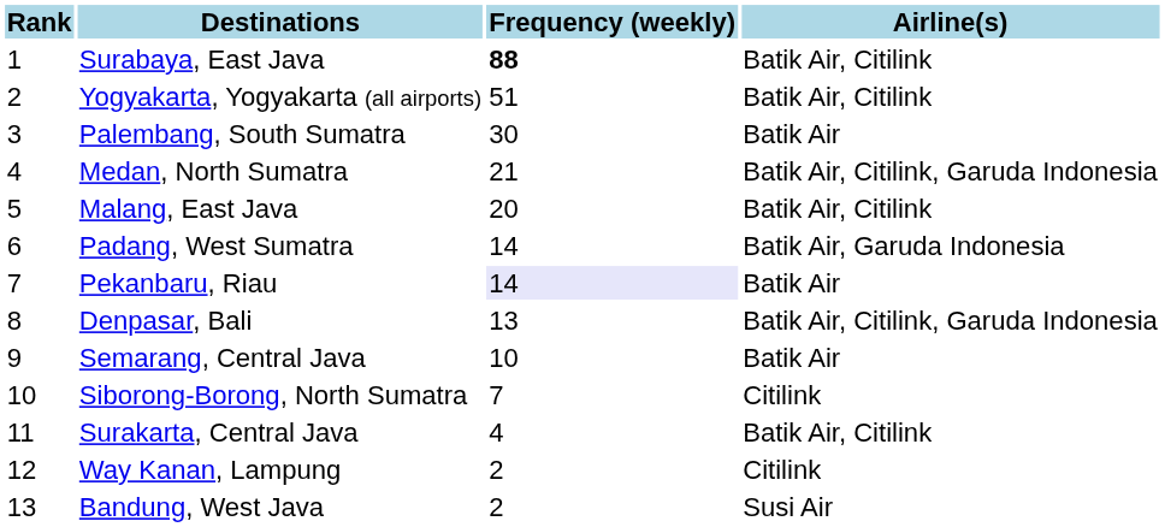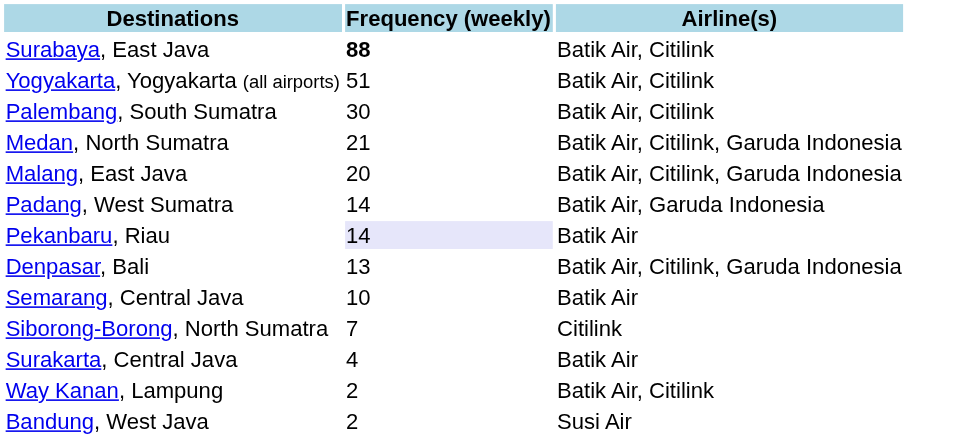 <table class="sortable" style="font-size:89%; align=center;">
 <tr style="background:lightblue;">
-<th>Rank</th>
 <th>Destinations</th>
 <th>Frequency (weekly)</th>
 <th>Airline(s)</th>
 </tr>
 <tr>
-<td>1</td>
 <td> <a href='#'>Surabaya</a>, East Java</td>
 <td><strong>88</strong></td>
 <td>Batik Air, Citilink</td>
 </tr>
 <tr>
-<td>2</td>
 <td> <a href='#'>Yogyakarta</a>, Yogyakarta <small>(all airports)</small></td>
 <td>51</td>
 <td>Batik Air, Citilink</td>
 </tr>
 <tr>
-<td>3</td>
 <td> <a href='#'>Palembang</a>, South Sumatra</td>
 <td>30</td>
-<td>Batik Air</td>
+<td>Batik Air, Citilink</td>
 </tr>
 <tr>
-<td>4</td>
 <td> <a href='#'>Medan</a>, North Sumatra</td>
 <td>21</td>
 <td>Batik Air, Citilink, Garuda Indonesia</td>
 </tr>
 <tr>
-<td>5</td>
 <td> <a href='#'>Malang</a>, East Java</td>
 <td>20</td>
-<td>Batik Air, Citilink</td>
+<td>Batik Air, Citilink, Garuda Indonesia</td>
 </tr>
 <tr>
-<td>6</td>
 <td> <a href='#'>Padang</a>, West Sumatra</td>
 <td>14</td>
 <td>Batik Air, Garuda Indonesia</td>
 </tr>
 <tr>
-<td>7</td>
 <td> <a href='#'>Pekanbaru</a>, Riau</td>
 <td style="background: lavender;">14</td>
 <td>Batik Air</td>
 </tr>
 <tr>
-<td>8</td>
 <td> <a href='#'>Denpasar</a>, Bali</td>
 <td>13</td>
 <td>Batik Air, Citilink, Garuda Indonesia</td>
 </tr>
 <tr>
-<td>9</td>
 <td> <a href='#'>Semarang</a>, Central Java</td>
 <td>10</td>
 <td>Batik Air</td>
 </tr>
 <tr>
-<td>10</td>
 <td> <a href='#'>Siborong-Borong</a>, North Sumatra</td>
 <td>7</td>
 <td>Citilink</td>
 </tr>
 <tr>
-<td>11</td>
 <td> <a href='#'>Surakarta</a>, Central Java</td>
 <td>4</td>
+<td>Batik Air</td>
+</tr>
+<tr>
+<td> <a href='#'>Way Kanan</a>, Lampung</td>
+<td>2</td>
 <td>Batik Air, Citilink</td>
 </tr>
 <tr>
-<td>12</td>
-<td> <a href='#'>Way Kanan</a>, Lampung</td>
-<td>2</td>
-<td>Citilink</td>
-</tr>
-<tr>
-<td>13</td>
 <td> <a href='#'>Bandung</a>, West Java</td>
 <td>2</td>
 <td>Susi Air</td>
 </tr>
 </table>
